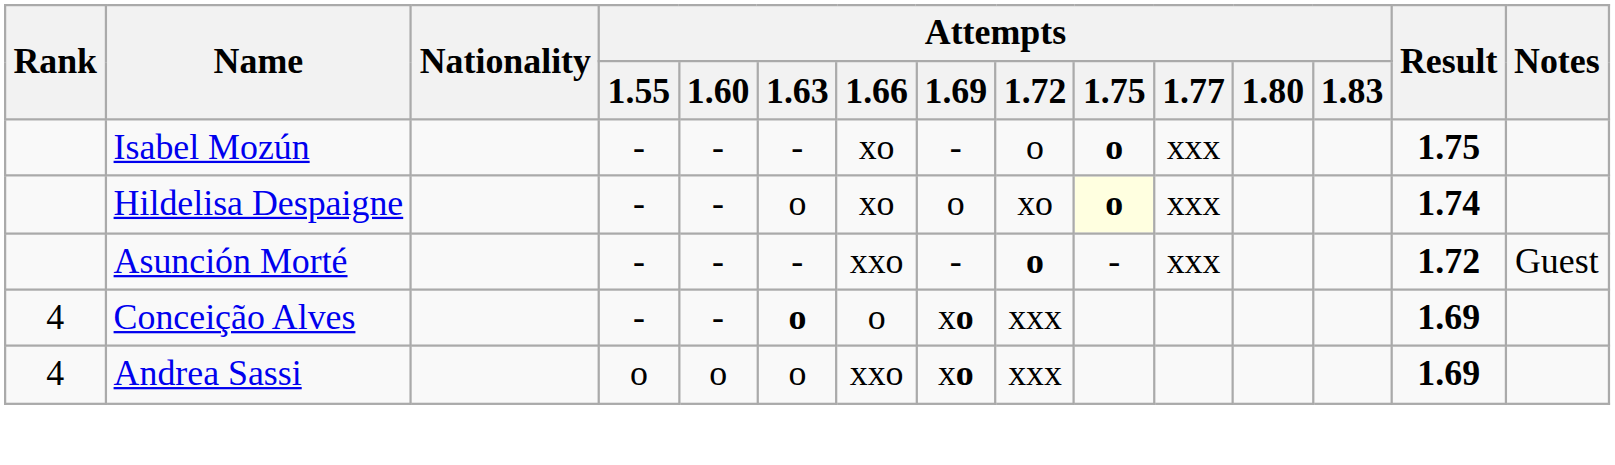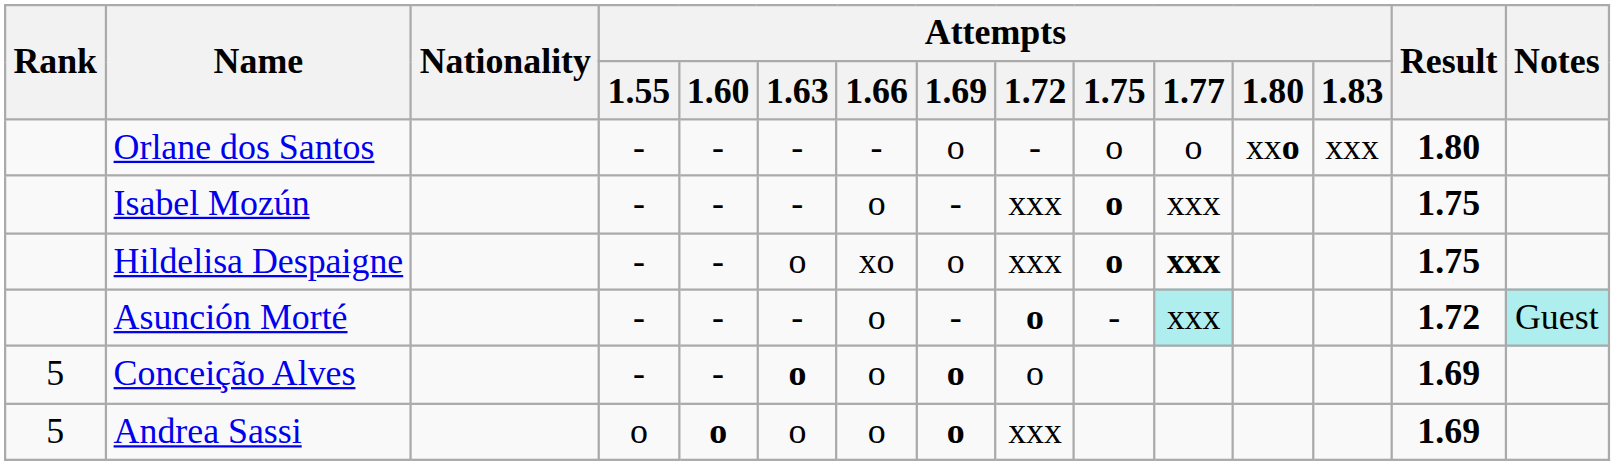 <table class="wikitable sortable" style="text-align:center">
 <tr>
 <th rowspan=2>Rank</th>
 <th rowspan=2>Name</th>
 <th rowspan=2>Nationality</th>
 <th colspan=10>Attempts</th>
 <th rowspan=2>Result</th>
 <th rowspan=2>Notes</th>
 </tr>
 <tr>
 <th>1.55</th>
 <th>1.60</th>
 <th>1.63</th>
 <th>1.66</th>
 <th>1.69</th>
 <th>1.72</th>
 <th>1.75</th>
 <th>1.77</th>
 <th>1.80</th>
 <th>1.83</th>
 </tr>
 <tr>
 <td align=center></td>
+<td align=left><a href='#'>Orlane dos Santos</a></td>
+<td align=left></td>
+<td>-</td>
+<td>-</td>
+<td>-</td>
+<td>-</td>
+<td>o</td>
+<td>-</td>
+<td>o</td>
+<td>o</td>
+<td>xx<strong>o</strong></td>
+<td>xxx</td>
+<td><strong>1.80</strong></td>
+<td></td>
+</tr>
+<tr>
+<td align=center></td>
 <td align=left><a href='#'>Isabel Mozún</a></td>
 <td align=left></td>
 <td>-</td>
 <td>-</td>
 <td>-</td>
-<td>xo</td>
+<td>o</td>
 <td>-</td>
-<td>o</td>
+<td>xxx</td>
 <td><strong>o</strong></td>
 <td>xxx</td>
 <td></td>
 <td></td>
 <td><strong>1.75</strong></td>
 <td></td>
 </tr>
 <tr>
 <td align=center></td>
 <td align=left><a href='#'>Hildelisa Despaigne</a></td>
 <td align=left></td>
 <td>-</td>
 <td>-</td>
 <td>o</td>
 <td>xo</td>
 <td>o</td>
-<td>xo</td>
-<td style="background: lightyellow;"><strong>o</strong></td>
 <td>xxx</td>
+<td><strong>o</strong></td>
+<td><strong>xxx</strong></td>
 <td></td>
 <td></td>
-<td><strong>1.74</strong></td>
+<td><strong>1.75</strong></td>
 <td></td>
 </tr>
 <tr>
 <td align=center></td>
 <td align=left><a href='#'>Asunción Morté</a></td>
 <td align=left></td>
 <td>-</td>
 <td>-</td>
 <td>-</td>
-<td>xxo</td>
+<td>o</td>
 <td>-</td>
 <td><strong>o</strong></td>
 <td>-</td>
-<td>xxx</td>
+<td style="background: paleturquoise;">xxx</td>
 <td></td>
 <td></td>
 <td><strong>1.72</strong></td>
-<td>Guest</td>
+<td style="background: paleturquoise;">Guest</td>
 </tr>
 <tr>
-<td align=center>4</td>
+<td align=center>5</td>
 <td align=left><a href='#'>Conceição Alves</a></td>
 <td align=left></td>
 <td>-</td>
 <td>-</td>
 <td><strong>o</strong></td>
 <td>o</td>
-<td>x<strong>o</strong></td>
-<td>xxx</td>
+<td><strong>o</strong></td>
+<td>o</td>
 <td></td>
 <td></td>
 <td></td>
 <td></td>
 <td><strong>1.69</strong></td>
 <td></td>
 </tr>
 <tr>
-<td align=center>4</td>
+<td align=center>5</td>
 <td align=left><a href='#'>Andrea Sassi</a></td>
 <td align=left></td>
 <td>o</td>
+<td><strong>o</strong></td>
 <td>o</td>
 <td>o</td>
-<td>xxo</td>
-<td>x<strong>o</strong></td>
+<td><strong>o</strong></td>
 <td>xxx</td>
 <td></td>
 <td></td>
 <td></td>
 <td></td>
 <td><strong>1.69</strong></td>
 <td></td>
 </tr>
 </table>
